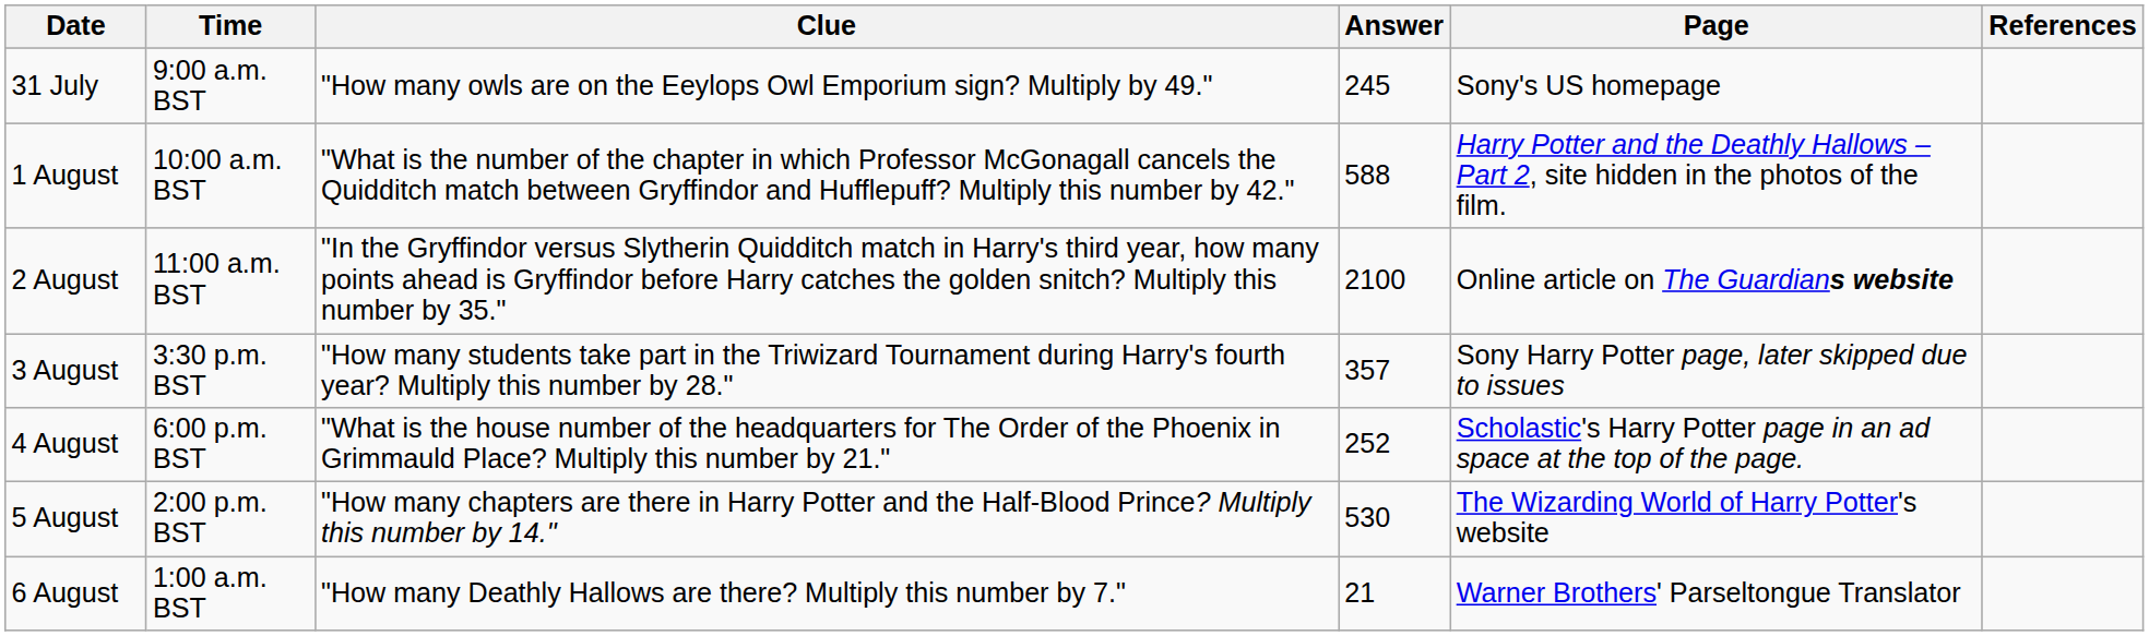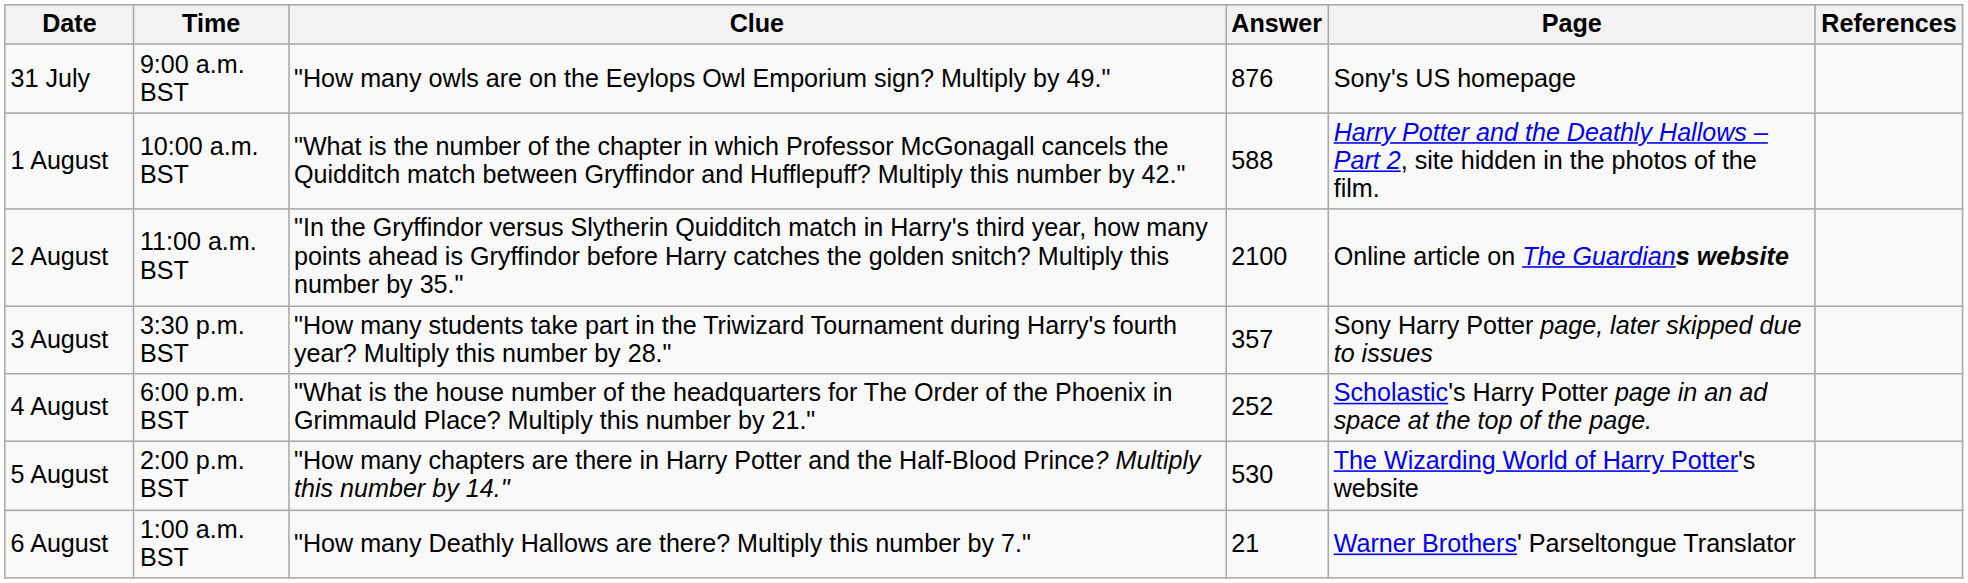 <table class="wikitable sortable">
 <tr>
 <th scope=col width=75>Date</th>
 <th>Time</th>
 <th class=unsortable>Clue</th>
 <th>Answer</th>
 <th class=unsortable>Page</th>
 <th class=unsortable scope=col>References</th>
 </tr>
 <tr>
 <td>31 July</td>
 <td>9:00 a.m. BST</td>
 <td>"How many owls are on the Eeylops Owl Emporium sign? Multiply by 49."</td>
-<td>245</td>
+<td>876</td>
 <td>Sony's US homepage</td>
 <td></td>
 </tr>
 <tr>
 <td>1 August</td>
 <td>10:00 a.m. BST</td>
 <td>"What is the number of the chapter in which Professor McGonagall cancels the Quidditch match between Gryffindor and Hufflepuff? Multiply this number by 42."</td>
 <td>588</td>
 <td><em><a href='#'>Harry Potter and the Deathly Hallows – Part 2</a></em>, site hidden in the photos of the film.</td>
 <td></td>
 </tr>
 <tr>
 <td>2 August</td>
 <td>11:00 a.m. BST</td>
 <td>"In the Gryffindor versus Slytherin Quidditch match in Harry's third year, how many points ahead is Gryffindor before Harry catches the golden snitch? Multiply this number by 35."</td>
 <td>2100</td>
 <td>Online article on <em><a href='#'>The Guardian</a><strong>s website</td>
 <td></td>
 </tr>
 <tr>
 <td>3 August</td>
 <td>3:30 p.m. BST</td>
 <td>"How many students take part in the Triwizard Tournament during Harry's fourth year? Multiply this number by 28."</td>
 <td>357</td>
 <td>Sony </em>Harry Potter<em> page, later skipped due to issues</td>
 <td></td>
 </tr>
 <tr>
 <td>4 August</td>
 <td>6:00 p.m. BST</td>
 <td>"What is the house number of the headquarters for The Order of the Phoenix in Grimmauld Place? Multiply this number by 21."</td>
 <td>252</td>
 <td><a href='#'>Scholastic</a>'s </em>Harry Potter<em> page in an ad space at the top of the page.</td>
 <td></td>
 </tr>
 <tr>
 <td>5 August</td>
 <td>2:00 p.m. BST</td>
 <td>"How many chapters are there in </em>Harry Potter and the Half-Blood Prince<em>? Multiply this number by 14."</td>
 <td>530</td>
 <td><a href='#'>The Wizarding World of Harry Potter</a>'s website</td>
 <td></td>
 </tr>
 <tr>
 <td>6 August</td>
 <td>1:00 a.m. BST</td>
 <td>"How many Deathly Hallows are there? Multiply this number by 7."</td>
 <td>21</td>
 <td><a href='#'>Warner Brothers</a>' Parseltongue Translator</td>
 <td></td>
 </tr>
 </table>
